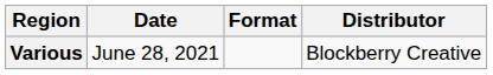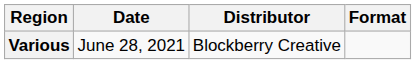 <table class="wikitable plainrowheaders">
 <tr>
 <th>Region</th>
 <th>Date</th>
+<th>Distributor</th>
 <th>Format</th>
-<th>Distributor</th>
 </tr>
 <tr>
 <th scope="row" rowspan="1">Various</th>
 <td rowspan=1>June 28, 2021</td>
+<td>Blockberry Creative</td>
 <td rowspan="1"></td>
-<td>Blockberry Creative</td>
 </tr>
 </table>
